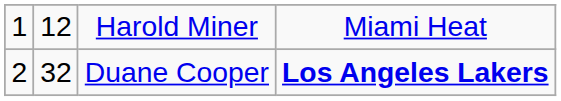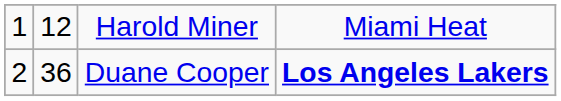 <table class="wikitable">
 <tr style="text-align:center;" bgcolor="">
 <td>1</td>
 <td>12</td>
 <td><a href='#'>Harold Miner</a></td>
 <td><a href='#'>Miami Heat</a></td>
 </tr>
 <tr style="text-align:center;" bgcolor="">
 <td>2</td>
-<td>32</td>
+<td>36</td>
 <td><a href='#'>Duane Cooper</a></td>
 <td><strong><a href='#'>Los Angeles Lakers</a></strong></td>
 </tr>
 </table>
